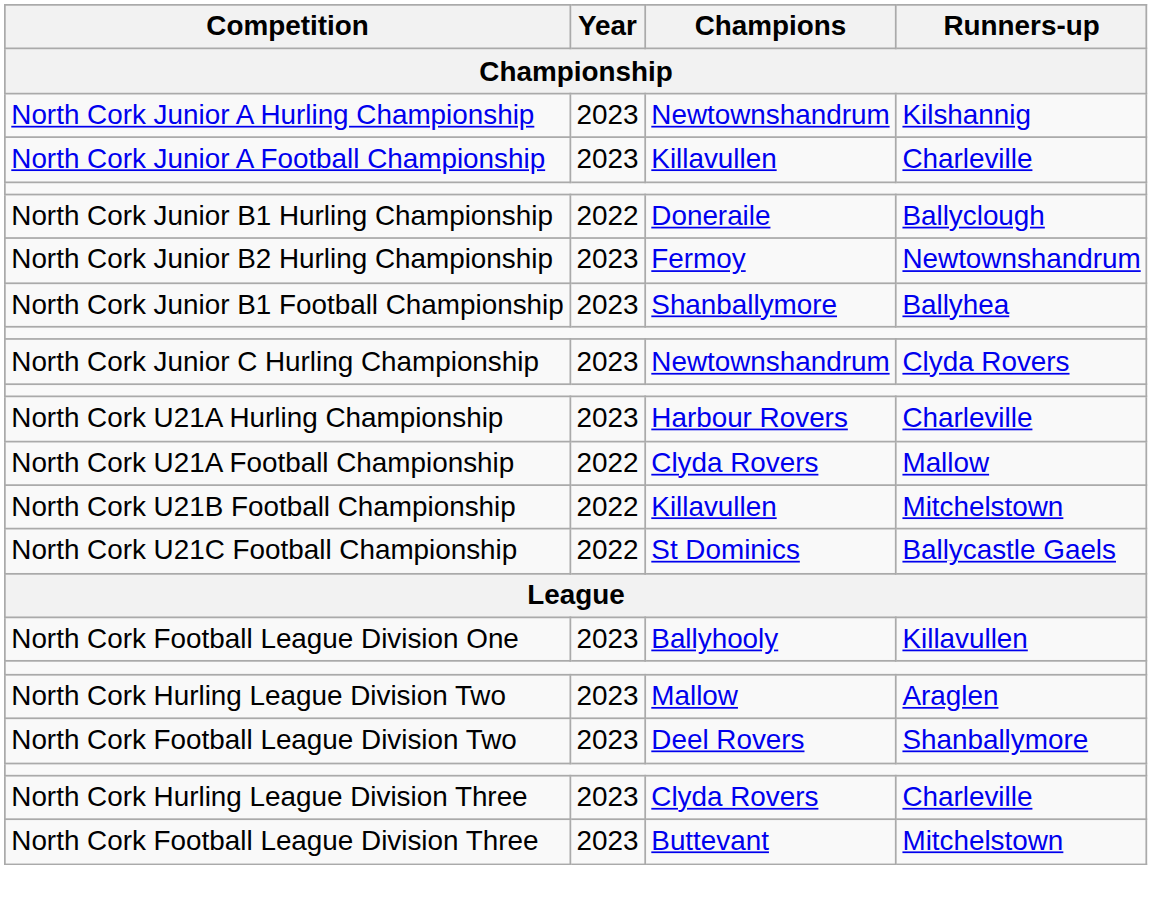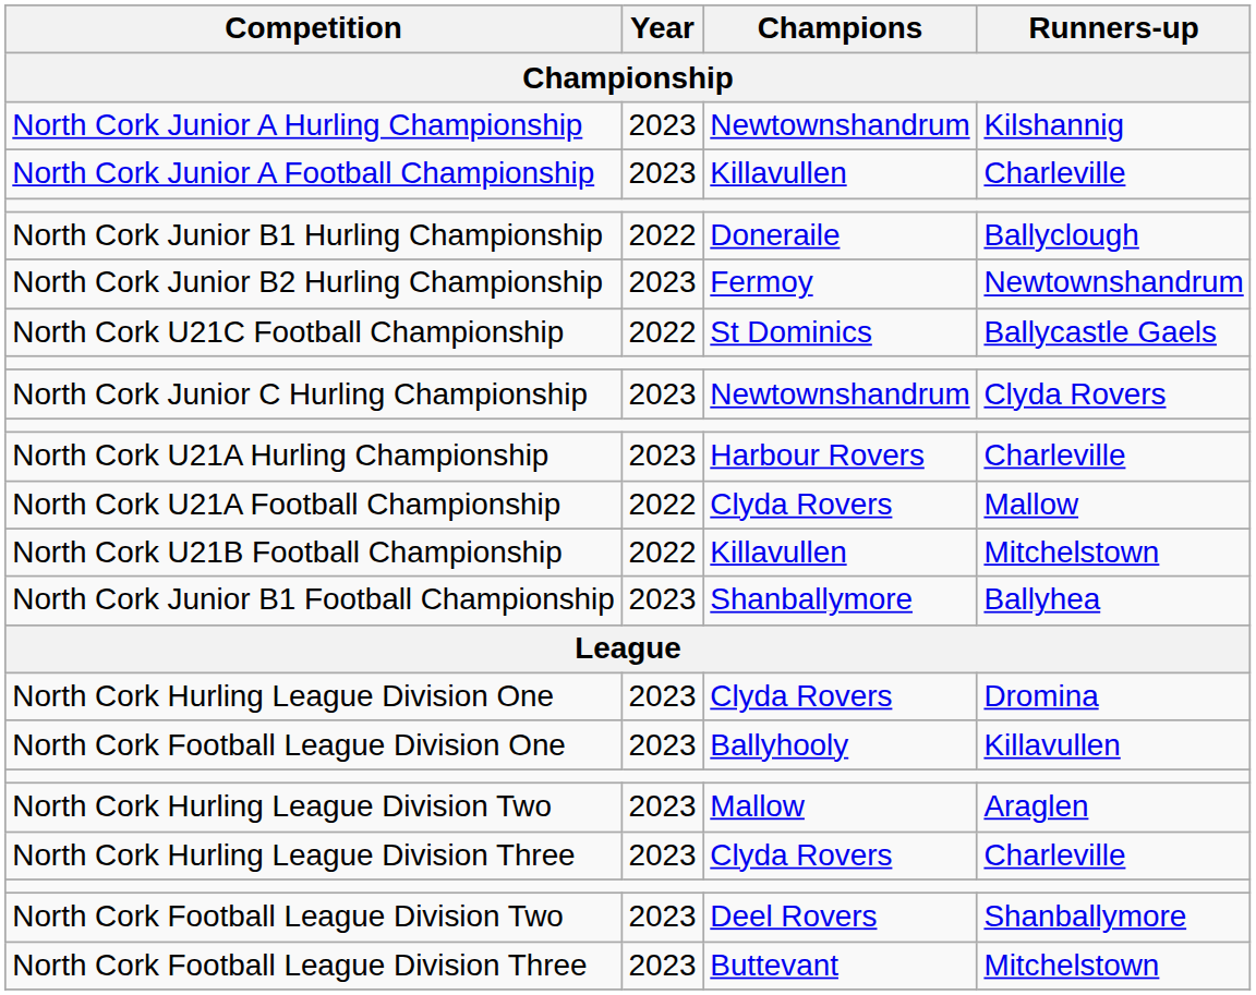 <table class="wikitable sortable">
 <tr>
 <th>Competition</th>
 <th>Year</th>
 <th>Champions</th>
 <th>Runners-up</th>
 </tr>
 <tr>
 <th colspan="4">Championship</th>
 </tr>
 <tr>
 <td><a href='#'>North Cork Junior A Hurling Championship</a></td>
 <td>2023</td>
 <td> <a href='#'>Newtownshandrum</a></td>
 <td> <a href='#'>Kilshannig</a></td>
 </tr>
 <tr>
 <td><a href='#'>North Cork Junior A Football Championship</a></td>
 <td>2023</td>
 <td> <a href='#'>Killavullen</a></td>
 <td> <a href='#'>Charleville</a></td>
 </tr>
 <tr>
 <td colspan="4"></td>
 </tr>
 <tr>
 <td>North Cork Junior B1 Hurling Championship</td>
 <td>2022</td>
 <td> <a href='#'>Doneraile</a></td>
 <td> <a href='#'>Ballyclough</a></td>
 </tr>
 <tr>
 <td>North Cork Junior B2 Hurling Championship</td>
 <td>2023</td>
 <td> <a href='#'>Fermoy</a></td>
 <td> <a href='#'>Newtownshandrum</a></td>
 </tr>
 <tr>
-<td>North Cork Junior B1 Football Championship</td>
-<td>2023</td>
-<td> <a href='#'>Shanballymore</a></td>
-<td> <a href='#'>Ballyhea</a></td>
+<td>North Cork U21C Football Championship</td>
+<td>2022</td>
+<td> <a href='#'>St Dominics</a></td>
+<td> <a href='#'>Ballycastle Gaels</a></td>
 </tr>
 <tr>
 <td colspan="4"></td>
 </tr>
 <tr>
 <td>North Cork Junior C Hurling Championship</td>
 <td>2023</td>
 <td> <a href='#'>Newtownshandrum</a></td>
 <td> <a href='#'>Clyda Rovers</a></td>
 </tr>
 <tr>
 <td colspan="4"></td>
 </tr>
 <tr>
 <td>North Cork U21A Hurling Championship</td>
 <td>2023</td>
 <td> <a href='#'>Harbour Rovers</a></td>
 <td> <a href='#'>Charleville</a></td>
 </tr>
 <tr>
 <td>North Cork U21A Football Championship</td>
 <td>2022</td>
 <td> <a href='#'>Clyda Rovers</a></td>
 <td> <a href='#'>Mallow</a></td>
 </tr>
 <tr>
 <td>North Cork U21B Football Championship</td>
 <td>2022</td>
 <td> <a href='#'>Killavullen</a></td>
 <td> <a href='#'>Mitchelstown</a></td>
 </tr>
 <tr>
-<td>North Cork U21C Football Championship</td>
-<td>2022</td>
-<td> <a href='#'>St Dominics</a></td>
-<td> <a href='#'>Ballycastle Gaels</a></td>
+<td>North Cork Junior B1 Football Championship</td>
+<td>2023</td>
+<td> <a href='#'>Shanballymore</a></td>
+<td> <a href='#'>Ballyhea</a></td>
 </tr>
 <tr>
 <th colspan="4">League</th>
+</tr>
+<tr>
+<td>North Cork Hurling League Division One</td>
+<td>2023</td>
+<td> <a href='#'>Clyda Rovers</a></td>
+<td> <a href='#'>Dromina</a></td>
 </tr>
 <tr>
 <td>North Cork Football League Division One</td>
 <td>2023</td>
 <td> <a href='#'>Ballyhooly</a></td>
 <td> <a href='#'>Killavullen</a></td>
 </tr>
 <tr>
 <td colspan="4"></td>
 </tr>
 <tr>
 <td>North Cork Hurling League Division Two</td>
 <td>2023</td>
 <td> <a href='#'>Mallow</a></td>
 <td> <a href='#'>Araglen</a></td>
 </tr>
 <tr>
-<td>North Cork Football League Division Two</td>
+<td>North Cork Hurling League Division Three</td>
 <td>2023</td>
-<td> <a href='#'>Deel Rovers</a></td>
-<td> <a href='#'>Shanballymore</a></td>
+<td> <a href='#'>Clyda Rovers</a></td>
+<td> <a href='#'>Charleville</a></td>
 </tr>
 <tr>
 <td colspan="4"></td>
 </tr>
 <tr>
-<td>North Cork Hurling League Division Three</td>
+<td>North Cork Football League Division Two</td>
 <td>2023</td>
-<td> <a href='#'>Clyda Rovers</a></td>
-<td> <a href='#'>Charleville</a></td>
+<td> <a href='#'>Deel Rovers</a></td>
+<td> <a href='#'>Shanballymore</a></td>
 </tr>
 <tr>
 <td>North Cork Football League Division Three</td>
 <td>2023</td>
 <td> <a href='#'>Buttevant</a></td>
 <td> <a href='#'>Mitchelstown</a></td>
 </tr>
 </table>
